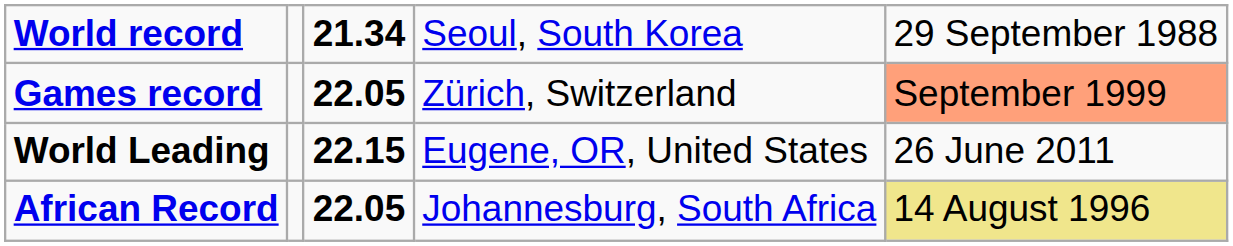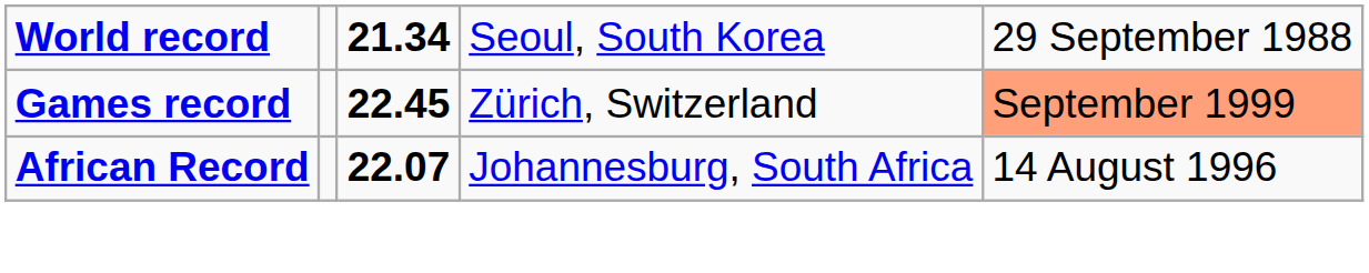 <table class="wikitable">
 <tr>
 <td><strong><a href='#'>World record</a></strong></td>
 <td></td>
 <td><strong>21.34</strong></td>
 <td><a href='#'>Seoul</a>, <a href='#'>South Korea</a></td>
 <td>29 September 1988</td>
 </tr>
 <tr>
 <td><strong><a href='#'>Games record</a></strong></td>
 <td></td>
-<td><strong>22.05</strong></td>
+<td><strong>22.45</strong></td>
 <td><a href='#'>Zürich</a>, Switzerland</td>
 <td style="background: lightsalmon;">September 1999</td>
 </tr>
 <tr>
-<td><strong>World Leading</strong></td>
-<td></td>
-<td><strong>22.15</strong></td>
-<td><a href='#'>Eugene, OR</a>, United States</td>
-<td>26 June 2011</td>
-</tr>
-<tr>
 <td><strong><a href='#'>African Record</a></strong></td>
 <td></td>
-<td><strong>22.05</strong></td>
+<td><strong>22.07</strong></td>
 <td><a href='#'>Johannesburg</a>, <a href='#'>South Africa</a></td>
-<td style="background: khaki;">14 August 1996</td>
+<td>14 August 1996</td>
 </tr>
 </table>
